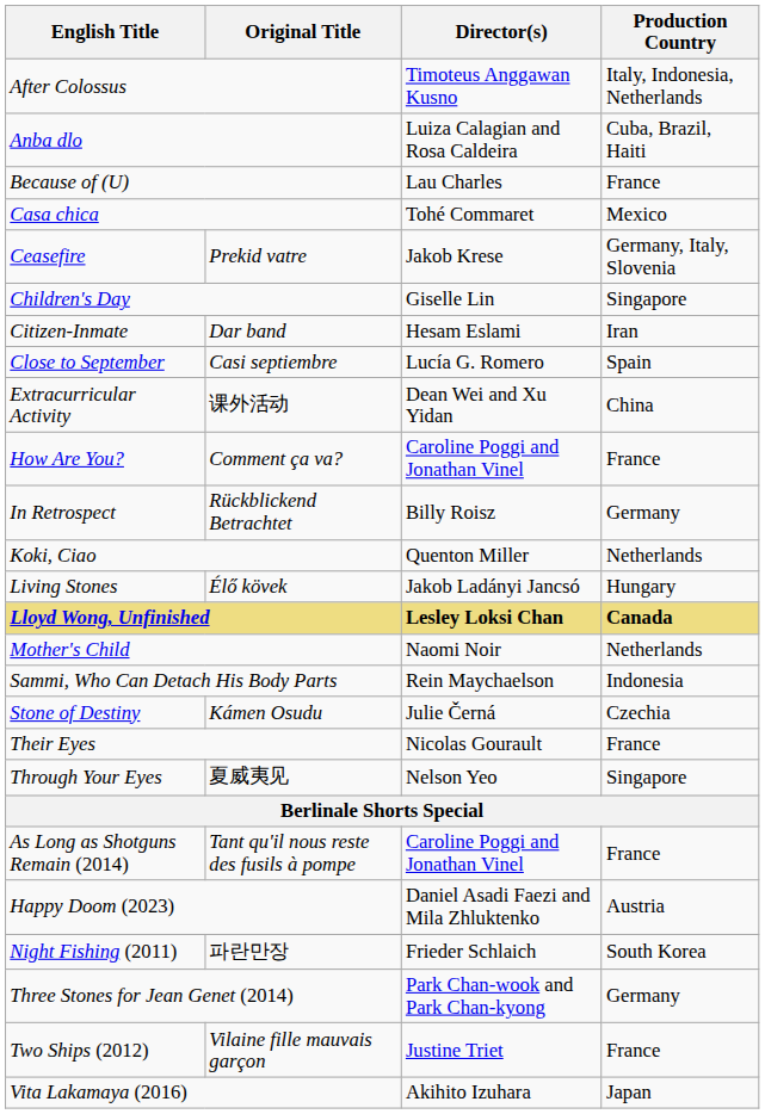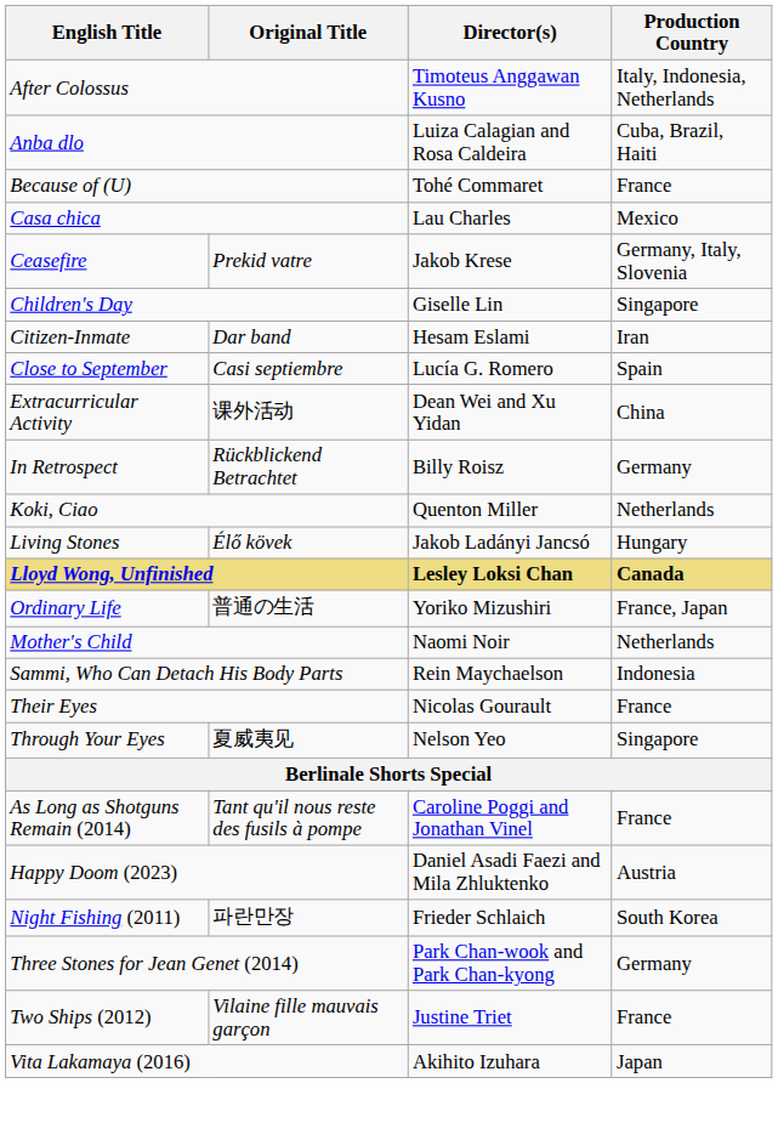 <table class="wikitable">
 <tr>
 <th>English Title</th>
 <th>Original Title</th>
 <th>Director(s)</th>
 <th>Production Country</th>
 </tr>
 <tr>
 <td colspan="2"><em>After Colossus</em></td>
 <td><a href='#'>Timoteus Anggawan Kusno</a></td>
 <td>Italy, Indonesia, Netherlands</td>
 </tr>
 <tr>
 <td colspan="2"><em><a href='#'>Anba dlo</a></em></td>
 <td>Luiza Calagian and Rosa Caldeira</td>
 <td>Cuba, Brazil, Haiti</td>
 </tr>
 <tr>
 <td colspan="2"><em>Because of (U)</em></td>
-<td>Lau Charles</td>
+<td>Tohé Commaret</td>
 <td>France</td>
 </tr>
 <tr>
 <td colspan="2"><em><a href='#'>Casa chica</a></em></td>
-<td>Tohé Commaret</td>
+<td>Lau Charles</td>
 <td>Mexico</td>
 </tr>
 <tr>
 <td><em><a href='#'>Ceasefire</a></em></td>
 <td><em>Prekid vatre</em></td>
 <td>Jakob Krese</td>
 <td>Germany, Italy, Slovenia</td>
 </tr>
 <tr>
 <td colspan="2"><em><a href='#'>Children's Day</a></em></td>
 <td>Giselle Lin</td>
 <td>Singapore</td>
 </tr>
 <tr>
 <td><em>Citizen-Inmate</em></td>
 <td><em>Dar band</em></td>
 <td>Hesam Eslami</td>
 <td>Iran</td>
 </tr>
 <tr>
 <td><em><a href='#'>Close to September</a></em></td>
 <td><em>Casi septiembre</em></td>
 <td>Lucía G. Romero</td>
 <td>Spain</td>
 </tr>
 <tr>
 <td><em>Extracurricular Activity</em></td>
 <td>课外活动</td>
 <td>Dean Wei and Xu Yidan</td>
 <td>China</td>
 </tr>
 <tr>
-<td><em><a href='#'>How Are You?</a></em></td>
-<td><em>Comment ça va?</em></td>
-<td><a href='#'>Caroline Poggi and Jonathan Vinel</a></td>
-<td>France</td>
-</tr>
-<tr>
 <td><em>In Retrospect</em></td>
 <td><em>Rückblickend Betrachtet</em></td>
 <td>Billy Roisz</td>
 <td>Germany</td>
 </tr>
 <tr>
 <td colspan="2"><em>Koki, Ciao</em></td>
 <td>Quenton Miller</td>
 <td>Netherlands</td>
 </tr>
 <tr>
 <td><em>Living Stones</em></td>
 <td><em>Élő kövek</em></td>
 <td>Jakob Ladányi Jancsó</td>
 <td>Hungary</td>
 </tr>
 <tr style="background:#EEDD82;">
 <td colspan="2"><em><a href='#'><strong>Lloyd Wong, Unfinished</strong></a></em></td>
 <td><strong>Lesley Loksi Chan</strong></td>
 <td><strong>Canada</strong></td>
 </tr>
 <tr>
+<td><em><a href='#'>Ordinary Life</a></em></td>
+<td>普通の生活</td>
+<td>Yoriko Mizushiri</td>
+<td>France, Japan</td>
+</tr>
+<tr>
 <td colspan="2"><em><a href='#'>Mother's Child</a></em></td>
 <td>Naomi Noir</td>
 <td>Netherlands</td>
 </tr>
 <tr>
 <td colspan="2"><em>Sammi, Who Can Detach His Body Parts</em></td>
 <td>Rein Maychaelson</td>
 <td>Indonesia</td>
-</tr>
-<tr>
-<td><em><a href='#'>Stone of Destiny</a></em></td>
-<td><em>Kámen Osudu</em></td>
-<td>Julie Černá</td>
-<td>Czechia</td>
 </tr>
 <tr>
 <td colspan="2"><em>Their Eyes</em></td>
 <td>Nicolas Gourault</td>
 <td>France</td>
 </tr>
 <tr>
 <td><em>Through Your Eyes</em></td>
 <td>夏威夷见</td>
 <td>Nelson Yeo</td>
 <td>Singapore</td>
 </tr>
 <tr>
 <th colspan="4">Berlinale Shorts Special</th>
 </tr>
 <tr>
 <td><em>As Long as Shotguns Remain</em> (2014)</td>
 <td><em>Tant qu'il nous reste des fusils à pompe</em></td>
 <td><a href='#'>Caroline Poggi and Jonathan Vinel</a></td>
 <td>France</td>
 </tr>
 <tr>
 <td colspan="2"><em>Happy Doom</em> (2023)</td>
 <td>Daniel Asadi Faezi and Mila Zhluktenko</td>
 <td>Austria</td>
 </tr>
 <tr>
 <td><em><a href='#'>Night Fishing</a></em> (2011)</td>
 <td>파란만장</td>
 <td>Frieder Schlaich</td>
 <td>South Korea</td>
 </tr>
 <tr>
 <td colspan="2"><em>Three Stones for Jean Genet</em> (2014)</td>
 <td><a href='#'>Park Chan-wook</a> and <a href='#'>Park Chan-kyong</a></td>
 <td>Germany</td>
 </tr>
 <tr>
 <td><em>Two Ships</em> (2012)</td>
 <td><em>Vilaine fille mauvais garçon</em></td>
 <td><a href='#'>Justine Triet</a></td>
 <td>France</td>
 </tr>
 <tr>
 <td colspan="2"><em>Vita Lakamaya</em> (2016)</td>
 <td>Akihito Izuhara</td>
 <td>Japan</td>
 </tr>
 </table>
